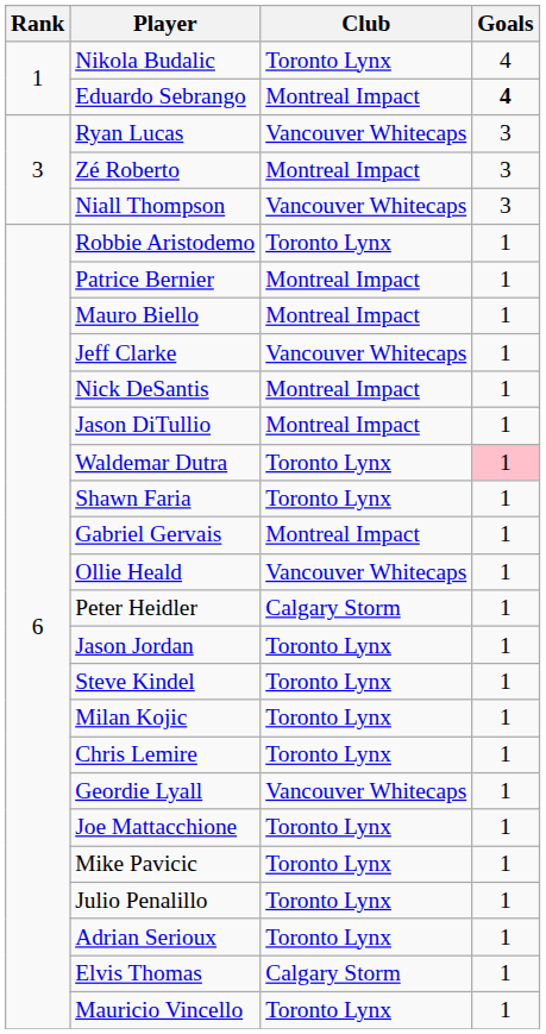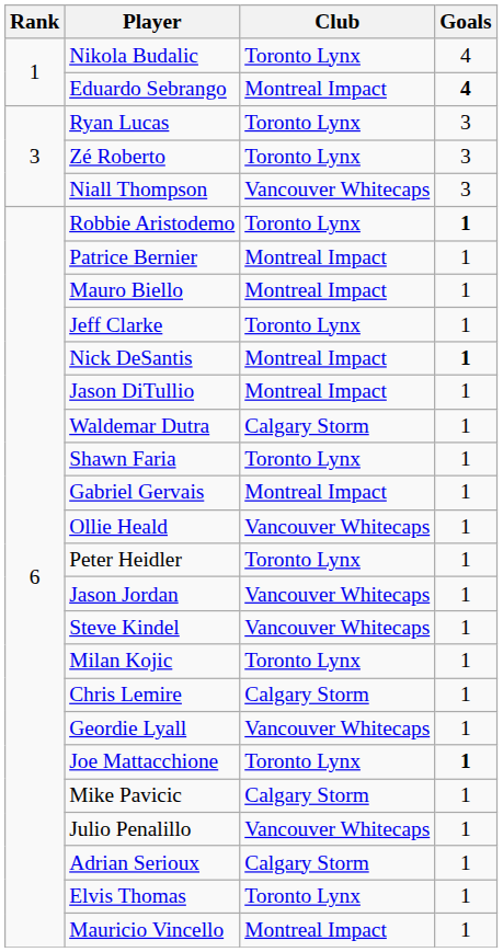 <table class="wikitable">
 <tr>
 <th>Rank</th>
 <th>Player</th>
 <th>Club</th>
 <th>Goals</th>
 </tr>
 <tr>
 <td rowspan="2" align=center>1</td>
 <td> <a href='#'>Nikola Budalic</a></td>
 <td><a href='#'>Toronto Lynx</a></td>
 <td align=center>4</td>
 </tr>
 <tr>
 <td> <a href='#'>Eduardo Sebrango</a></td>
 <td><a href='#'>Montreal Impact</a></td>
 <td align=center><strong>4</strong></td>
 </tr>
 <tr>
 <td rowspan="3" align=center>3</td>
 <td> <a href='#'>Ryan Lucas</a></td>
-<td><a href='#'>Vancouver Whitecaps</a></td>
+<td><a href='#'>Toronto Lynx</a></td>
 <td align=center>3</td>
 </tr>
 <tr>
 <td> <a href='#'>Zé Roberto</a></td>
-<td><a href='#'>Montreal Impact</a></td>
+<td><a href='#'>Toronto Lynx</a></td>
 <td align=center>3</td>
 </tr>
 <tr>
 <td> <a href='#'>Niall Thompson</a></td>
 <td><a href='#'>Vancouver Whitecaps</a></td>
 <td align=center>3</td>
 </tr>
 <tr>
 <td rowspan="22" align=center>6</td>
 <td> <a href='#'>Robbie Aristodemo</a></td>
 <td><a href='#'>Toronto Lynx</a></td>
-<td align=center>1</td>
+<td align=center><strong>1</strong></td>
 </tr>
 <tr>
 <td> <a href='#'>Patrice Bernier</a></td>
 <td><a href='#'>Montreal Impact</a></td>
 <td align=center>1</td>
 </tr>
 <tr>
 <td> <a href='#'>Mauro Biello</a></td>
 <td><a href='#'>Montreal Impact</a></td>
 <td align=center>1</td>
 </tr>
 <tr>
 <td> <a href='#'>Jeff Clarke</a></td>
-<td><a href='#'>Vancouver Whitecaps</a></td>
+<td><a href='#'>Toronto Lynx</a></td>
 <td align=center>1</td>
 </tr>
 <tr>
 <td> <a href='#'>Nick DeSantis</a></td>
 <td><a href='#'>Montreal Impact</a></td>
-<td align=center>1</td>
+<td align=center><strong>1</strong></td>
 </tr>
 <tr>
 <td> <a href='#'>Jason DiTullio</a></td>
 <td><a href='#'>Montreal Impact</a></td>
 <td align=center>1</td>
 </tr>
 <tr>
 <td> <a href='#'>Waldemar Dutra</a></td>
-<td><a href='#'>Toronto Lynx</a></td>
-<td align=center style="background: pink;">1</td>
+<td><a href='#'>Calgary Storm</a></td>
+<td align=center>1</td>
 </tr>
 <tr>
 <td> <a href='#'>Shawn Faria</a></td>
 <td><a href='#'>Toronto Lynx</a></td>
 <td align=center>1</td>
 </tr>
 <tr>
 <td> <a href='#'>Gabriel Gervais</a></td>
 <td><a href='#'>Montreal Impact</a></td>
 <td align=center>1</td>
 </tr>
 <tr>
 <td> <a href='#'>Ollie Heald</a></td>
 <td><a href='#'>Vancouver Whitecaps</a></td>
 <td align=center>1</td>
 </tr>
 <tr>
 <td> Peter Heidler</td>
-<td><a href='#'>Calgary Storm</a></td>
+<td><a href='#'>Toronto Lynx</a></td>
 <td align=center>1</td>
 </tr>
 <tr>
 <td> <a href='#'>Jason Jordan</a></td>
-<td><a href='#'>Toronto Lynx</a></td>
+<td><a href='#'>Vancouver Whitecaps</a></td>
 <td align=center>1</td>
 </tr>
 <tr>
 <td> <a href='#'>Steve Kindel</a></td>
-<td><a href='#'>Toronto Lynx</a></td>
+<td><a href='#'>Vancouver Whitecaps</a></td>
 <td align=center>1</td>
 </tr>
 <tr>
 <td> <a href='#'>Milan Kojic</a></td>
 <td><a href='#'>Toronto Lynx</a></td>
 <td align=center>1</td>
 </tr>
 <tr>
 <td> <a href='#'>Chris Lemire</a></td>
-<td><a href='#'>Toronto Lynx</a></td>
+<td><a href='#'>Calgary Storm</a></td>
 <td align=center>1</td>
 </tr>
 <tr>
 <td> <a href='#'>Geordie Lyall</a></td>
 <td><a href='#'>Vancouver Whitecaps</a></td>
 <td align=center>1</td>
 </tr>
 <tr>
 <td> <a href='#'>Joe Mattacchione</a></td>
 <td><a href='#'>Toronto Lynx</a></td>
+<td align=center><strong>1</strong></td>
+</tr>
+<tr>
+<td> Mike Pavicic</td>
+<td><a href='#'>Calgary Storm</a></td>
 <td align=center>1</td>
 </tr>
 <tr>
-<td> Mike Pavicic</td>
+<td> Julio Penalillo</td>
+<td><a href='#'>Vancouver Whitecaps</a></td>
+<td align=center>1</td>
+</tr>
+<tr>
+<td> <a href='#'>Adrian Serioux</a></td>
+<td><a href='#'>Calgary Storm</a></td>
+<td align=center>1</td>
+</tr>
+<tr>
+<td> <a href='#'>Elvis Thomas</a></td>
 <td><a href='#'>Toronto Lynx</a></td>
 <td align=center>1</td>
 </tr>
 <tr>
-<td> Julio Penalillo</td>
-<td><a href='#'>Toronto Lynx</a></td>
-<td align=center>1</td>
-</tr>
-<tr>
-<td> <a href='#'>Adrian Serioux</a></td>
-<td><a href='#'>Toronto Lynx</a></td>
-<td align=center>1</td>
-</tr>
-<tr>
-<td> <a href='#'>Elvis Thomas</a></td>
-<td><a href='#'>Calgary Storm</a></td>
-<td align=center>1</td>
-</tr>
-<tr>
 <td> <a href='#'>Mauricio Vincello</a></td>
-<td><a href='#'>Toronto Lynx</a></td>
+<td><a href='#'>Montreal Impact</a></td>
 <td align=center>1</td>
 </tr>
 </table>
